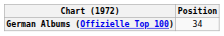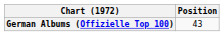 <table class="wikitable plainrowheaders" style="text-align:center">
 <tr>
 <th scope="col">Chart (1972)</th>
 <th scope="col">Position</th>
 </tr>
 <tr>
 <th scope="row">German Albums (<a href='#'>Offizielle Top 100</a>)</th>
-<td>34</td>
+<td>43</td>
 </tr>
 </table>
